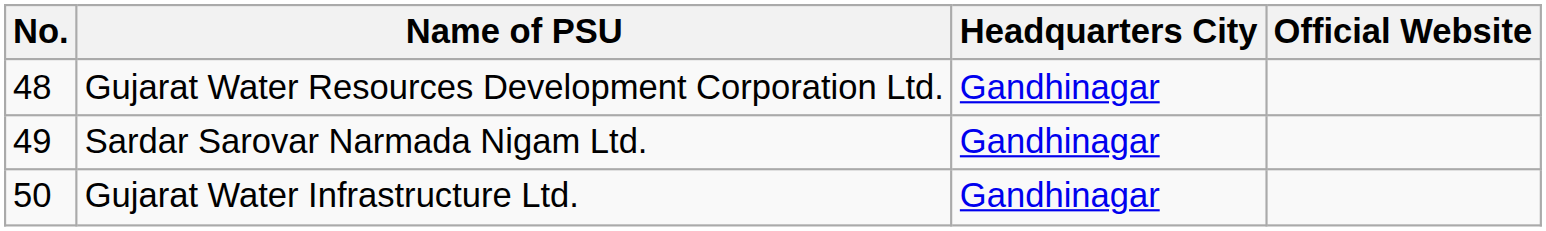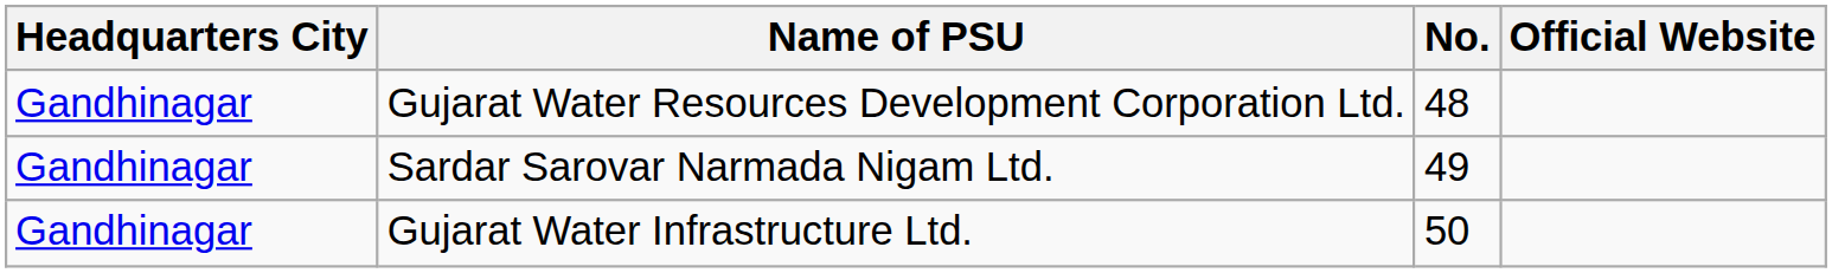 <table class="wikitable">
 <tr>
+<th>Headquarters City</th>
+<th>Name of PSU</th>
 <th>No.</th>
-<th>Name of PSU</th>
-<th>Headquarters City</th>
 <th>Official Website</th>
 </tr>
 <tr>
+<td><a href='#'>Gandhinagar</a></td>
+<td>Gujarat Water Resources Development Corporation Ltd.</td>
 <td>48</td>
-<td>Gujarat Water Resources Development Corporation Ltd.</td>
-<td><a href='#'>Gandhinagar</a></td>
 <td></td>
 </tr>
 <tr>
+<td><a href='#'>Gandhinagar</a></td>
+<td>Sardar Sarovar Narmada Nigam Ltd.</td>
 <td>49</td>
-<td>Sardar Sarovar Narmada Nigam Ltd.</td>
-<td><a href='#'>Gandhinagar</a></td>
 <td></td>
 </tr>
 <tr>
+<td><a href='#'>Gandhinagar</a></td>
+<td>Gujarat Water Infrastructure Ltd.</td>
 <td>50</td>
-<td>Gujarat Water Infrastructure Ltd.</td>
-<td><a href='#'>Gandhinagar</a></td>
 <td></td>
 </tr>
 </table>
